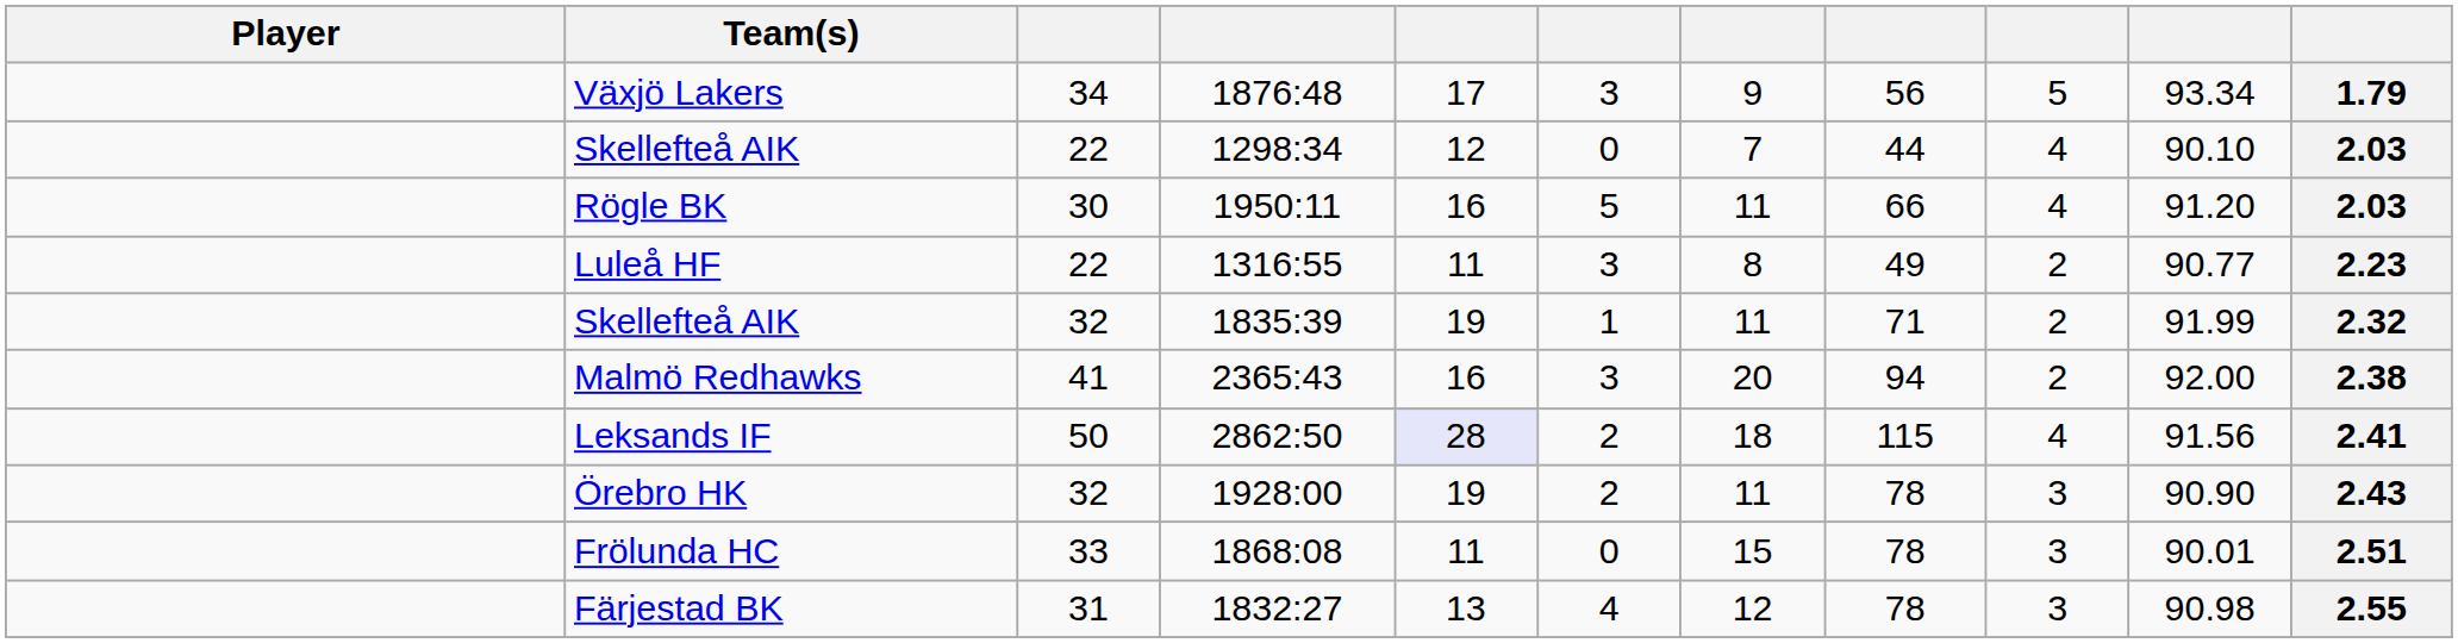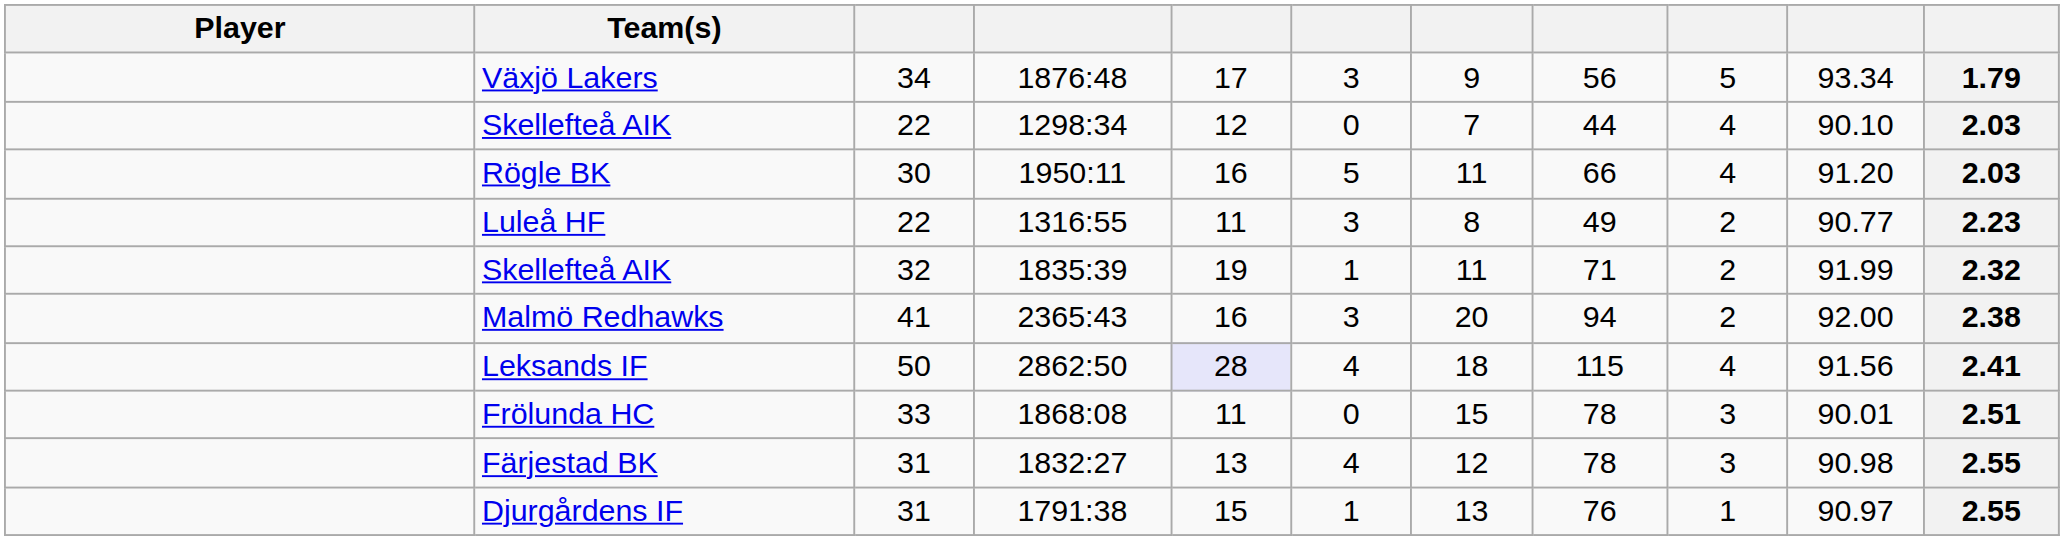 <table class="wikitable sortable" style="text-align: center">
 <tr>
 <th style="width: 15em;">Player</th>
 <th style="width: 12em;">Team(s)</th>
 <th style="width: 3.5em;"></th>
 <th style="width: 6em;"></th>
 <th style="width: 3.5em;"></th>
 <th style="width: 3.5em;"></th>
 <th style="width: 3.5em;"></th>
 <th style="width: 4em;"></th>
 <th style="width: 3.5em;"></th>
 <th style="width: 4em;"></th>
 <th style="width: 4em;"></th>
 </tr>
 <tr>
 <td style="text-align:left;"> </td>
 <td style="text-align:left;"><a href='#'>Växjö Lakers</a></td>
 <td>34</td>
 <td>1876:48</td>
 <td>17</td>
 <td>3</td>
 <td>9</td>
 <td>56</td>
 <td>5</td>
 <td>93.34</td>
 <th>1.79</th>
 </tr>
 <tr>
 <td style="text-align:left;"> </td>
 <td style="text-align:left;"><a href='#'>Skellefteå AIK</a></td>
 <td>22</td>
 <td>1298:34</td>
 <td>12</td>
 <td>0</td>
 <td>7</td>
 <td>44</td>
 <td>4</td>
 <td>90.10</td>
 <th>2.03</th>
 </tr>
 <tr>
 <td style="text-align:left;"> </td>
 <td style="text-align:left;"><a href='#'>Rögle BK</a></td>
 <td>30</td>
 <td>1950:11</td>
 <td>16</td>
 <td>5</td>
 <td>11</td>
 <td>66</td>
 <td>4</td>
 <td>91.20</td>
 <th>2.03</th>
 </tr>
 <tr>
 <td style="text-align:left;"> </td>
 <td style="text-align:left;"><a href='#'>Luleå HF</a></td>
 <td>22</td>
 <td>1316:55</td>
 <td>11</td>
 <td>3</td>
 <td>8</td>
 <td>49</td>
 <td>2</td>
 <td>90.77</td>
 <th>2.23</th>
 </tr>
 <tr>
 <td style="text-align:left;"> </td>
 <td style="text-align:left;"><a href='#'>Skellefteå AIK</a></td>
 <td>32</td>
 <td>1835:39</td>
 <td>19</td>
 <td>1</td>
 <td>11</td>
 <td>71</td>
 <td>2</td>
 <td>91.99</td>
 <th>2.32</th>
 </tr>
 <tr>
 <td style="text-align:left;"> </td>
 <td style="text-align:left;"><a href='#'>Malmö Redhawks</a></td>
 <td>41</td>
 <td>2365:43</td>
 <td>16</td>
 <td>3</td>
 <td>20</td>
 <td>94</td>
 <td>2</td>
 <td>92.00</td>
 <th>2.38</th>
 </tr>
 <tr>
 <td style="text-align:left;"> </td>
 <td style="text-align:left;"><a href='#'>Leksands IF</a></td>
 <td>50</td>
 <td>2862:50</td>
 <td style="background: lavender;">28</td>
-<td>2</td>
+<td>4</td>
 <td>18</td>
 <td>115</td>
 <td>4</td>
 <td>91.56</td>
 <th>2.41</th>
-</tr>
-<tr>
-<td style="text-align:left;"> </td>
-<td style="text-align:left;"><a href='#'>Örebro HK</a></td>
-<td>32</td>
-<td>1928:00</td>
-<td>19</td>
-<td>2</td>
-<td>11</td>
-<td>78</td>
-<td>3</td>
-<td>90.90</td>
-<th>2.43</th>
 </tr>
 <tr>
 <td style="text-align:left;"> </td>
 <td style="text-align:left;"><a href='#'>Frölunda HC</a></td>
 <td>33</td>
 <td>1868:08</td>
 <td>11</td>
 <td>0</td>
 <td>15</td>
 <td>78</td>
 <td>3</td>
 <td>90.01</td>
 <th>2.51</th>
 </tr>
 <tr>
 <td style="text-align:left;"> </td>
 <td style="text-align:left;"><a href='#'>Färjestad BK</a></td>
 <td>31</td>
 <td>1832:27</td>
 <td>13</td>
 <td>4</td>
 <td>12</td>
 <td>78</td>
 <td>3</td>
 <td>90.98</td>
 <th>2.55</th>
 </tr>
+<tr>
+<td style="text-align:left;"> </td>
+<td style="text-align:left;"><a href='#'>Djurgårdens IF</a></td>
+<td>31</td>
+<td>1791:38</td>
+<td>15</td>
+<td>1</td>
+<td>13</td>
+<td>76</td>
+<td>1</td>
+<td>90.97</td>
+<th>2.55</th>
+</tr>
 </table>
